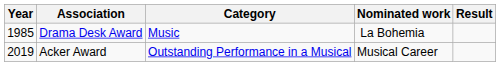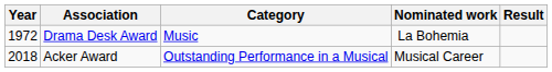 <table class="wikitable sortable">
 <tr>
 <th>Year</th>
 <th>Association</th>
 <th>Category</th>
 <th>Nominated work</th>
 <th>Result</th>
 </tr>
 <tr>
-<td>1985</td>
+<td>1972</td>
 <td><a href='#'>Drama Desk Award</a></td>
 <td><a href='#'>Music</a></td>
 <td> La Bohemia</td>
 <td></td>
 </tr>
 <tr>
-<td>2019</td>
+<td>2018</td>
 <td>Acker Award</td>
 <td><a href='#'>Outstanding Performance in a Musical</a></td>
 <td>Musical Career</td>
 <td></td>
 </tr>
 </table>
